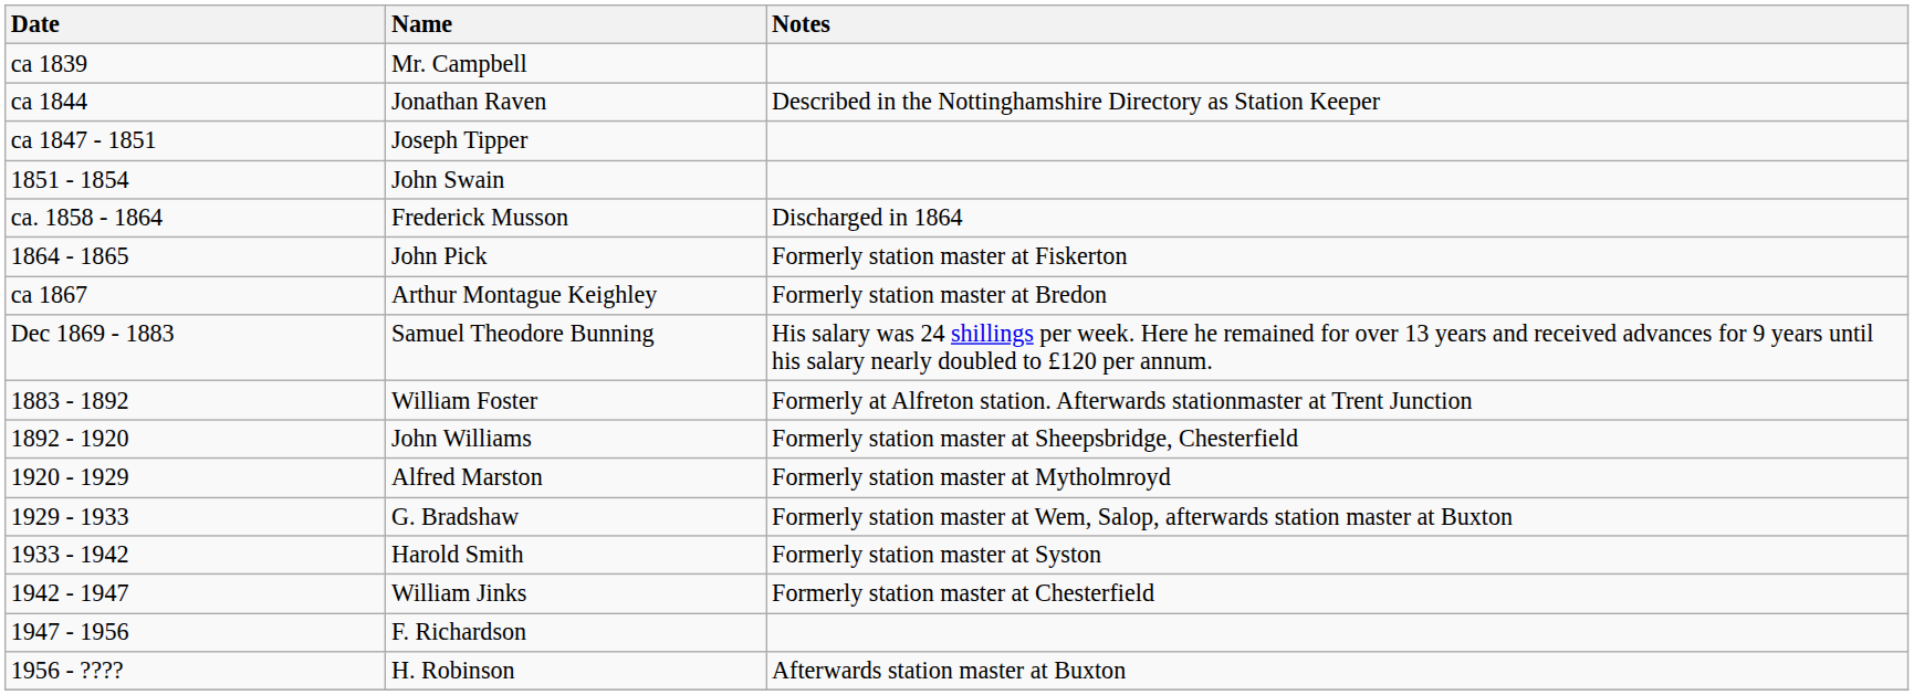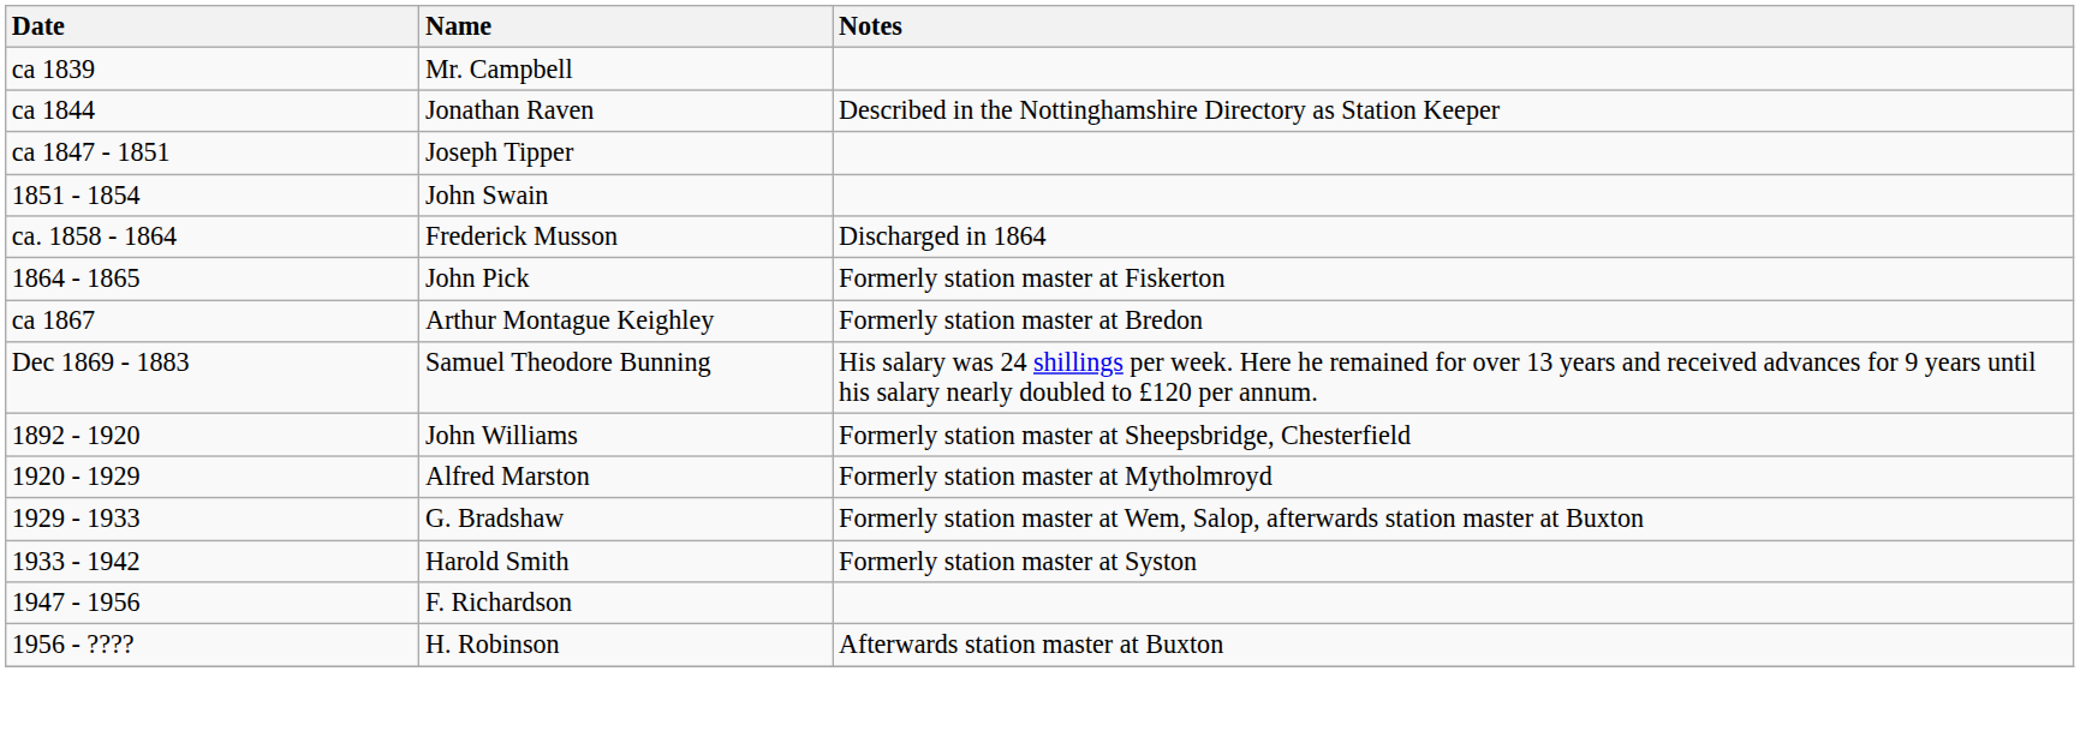 <table border=1 class=wikitable>
 <tr>
 <th style="text-align: left; width: 20%;">Date</th>
 <th style="text-align: left; width: 20%;">Name</th>
 <th style="text-align: left;">Notes</th>
 </tr>
 <tr>
 <td>ca 1839</td>
 <td>Mr. Campbell</td>
 <td></td>
 </tr>
 <tr style="vertical-align: top;">
 <td>ca 1844</td>
 <td>Jonathan Raven</td>
 <td>Described in the Nottinghamshire Directory as Station Keeper</td>
 </tr>
 <tr>
 <td>ca 1847 - 1851</td>
 <td>Joseph Tipper</td>
 <td></td>
 </tr>
 <tr>
 <td>1851 - 1854</td>
 <td>John Swain</td>
 <td></td>
 </tr>
 <tr>
 <td>ca. 1858 - 1864</td>
 <td>Frederick Musson</td>
 <td>Discharged in 1864</td>
 </tr>
 <tr>
 <td>1864 - 1865</td>
 <td>John Pick</td>
 <td>Formerly station master at Fiskerton</td>
 </tr>
 <tr>
 <td>ca 1867</td>
 <td>Arthur Montague Keighley</td>
 <td>Formerly station master at Bredon</td>
 </tr>
 <tr style="vertical-align: top;">
 <td>Dec 1869 - 1883</td>
 <td>Samuel Theodore Bunning</td>
 <td>His salary was 24 <a href='#'>shillings</a> per week. Here he remained for over 13 years and received advances for 9 years until his salary nearly doubled to £120 per annum.</td>
 </tr>
-<tr style="vertical-align: top;">
-<td>1883 - 1892</td>
-<td>William Foster</td>
-<td>Formerly at Alfreton station. Afterwards stationmaster at Trent Junction</td>
-</tr>
 <tr>
 <td>1892 - 1920</td>
 <td>John Williams</td>
 <td>Formerly station master at Sheepsbridge, Chesterfield</td>
 </tr>
 <tr>
 <td>1920 - 1929</td>
 <td>Alfred Marston</td>
 <td>Formerly station master at Mytholmroyd</td>
 </tr>
 <tr>
 <td>1929 - 1933</td>
 <td>G. Bradshaw</td>
 <td>Formerly station master at Wem, Salop, afterwards station master at Buxton</td>
 </tr>
 <tr>
 <td>1933 - 1942</td>
 <td>Harold Smith</td>
 <td>Formerly station master at Syston</td>
 </tr>
 <tr>
-<td>1942 - 1947</td>
-<td>William Jinks</td>
-<td>Formerly station master at Chesterfield</td>
-</tr>
-<tr>
 <td>1947 - 1956</td>
 <td>F. Richardson</td>
 <td></td>
 </tr>
 <tr>
 <td>1956 - ????</td>
 <td>H. Robinson</td>
 <td>Afterwards station master at Buxton</td>
 </tr>
 <tr>
 </tr>
 </table>
